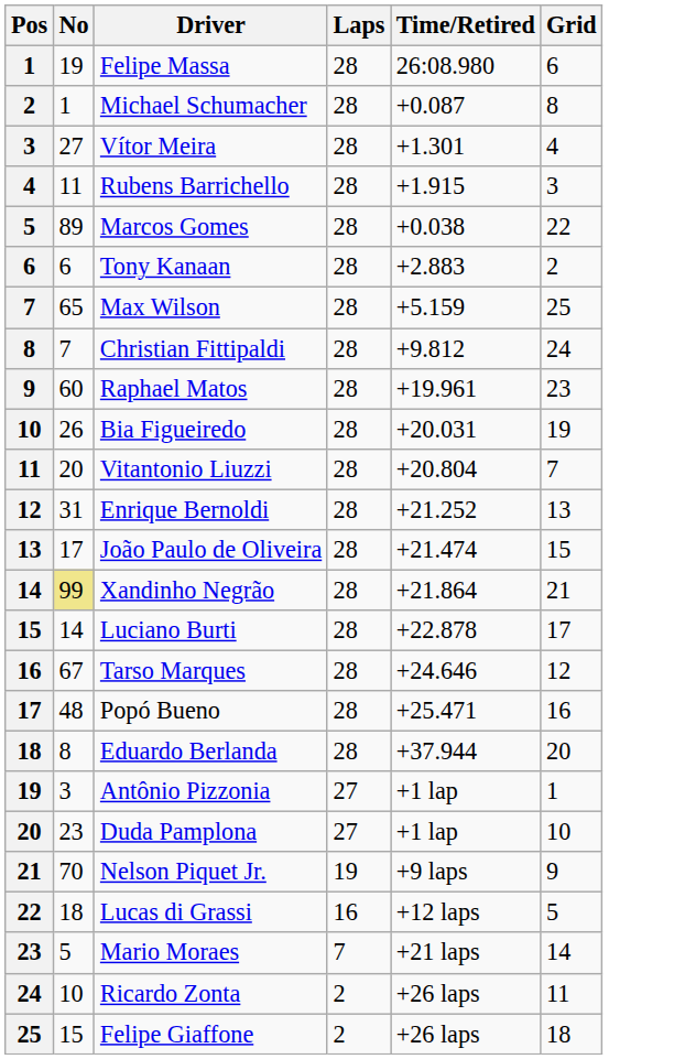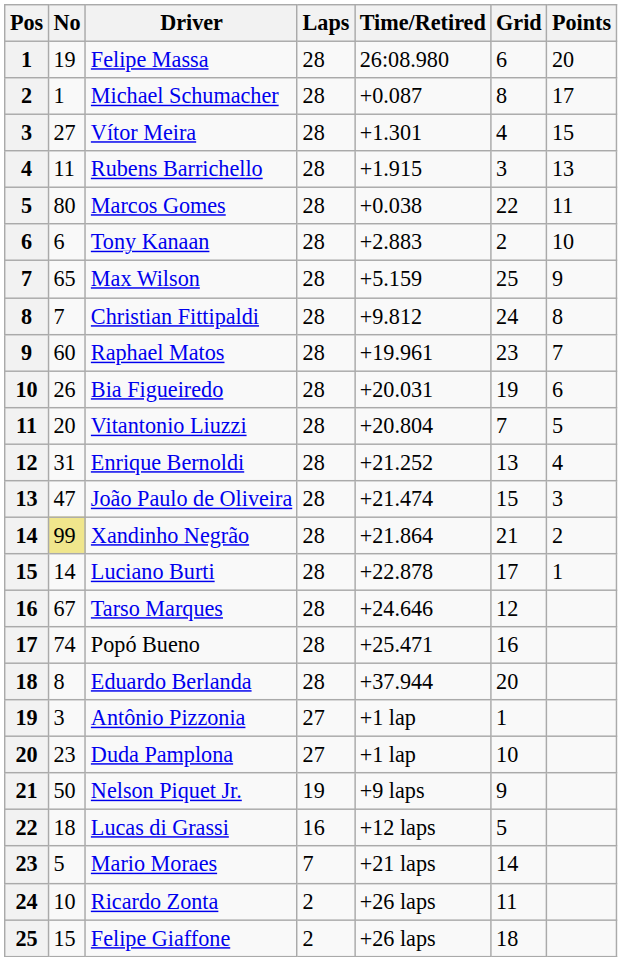 <table class="wikitable" style="font-size:95%">
 <tr>
 <th>Pos</th>
 <th>No</th>
 <th>Driver</th>
 <th>Laps</th>
 <th>Time/Retired</th>
 <th>Grid</th>
+<th>Points</th>
 </tr>
 <tr>
 <th>1</th>
 <td>19</td>
 <td> <a href='#'>Felipe Massa</a></td>
 <td>28</td>
 <td>26:08.980</td>
 <td>6</td>
+<td>20</td>
 </tr>
 <tr>
 <th>2</th>
 <td>1</td>
 <td> <a href='#'>Michael Schumacher</a></td>
 <td>28</td>
 <td>+0.087</td>
 <td>8</td>
+<td>17</td>
 </tr>
 <tr>
 <th>3</th>
 <td>27</td>
 <td> <a href='#'>Vítor Meira</a></td>
 <td>28</td>
 <td>+1.301</td>
 <td>4</td>
+<td>15</td>
 </tr>
 <tr>
 <th>4</th>
 <td>11</td>
 <td> <a href='#'>Rubens Barrichello</a></td>
 <td>28</td>
 <td>+1.915</td>
 <td>3</td>
+<td>13</td>
 </tr>
 <tr>
 <th>5</th>
-<td>89</td>
+<td>80</td>
 <td> <a href='#'>Marcos Gomes</a></td>
 <td>28</td>
 <td>+0.038</td>
 <td>22</td>
+<td>11</td>
 </tr>
 <tr>
 <th>6</th>
 <td>6</td>
 <td> <a href='#'>Tony Kanaan</a></td>
 <td>28</td>
 <td>+2.883</td>
 <td>2</td>
+<td>10</td>
 </tr>
 <tr>
 <th>7</th>
 <td>65</td>
 <td> <a href='#'>Max Wilson</a></td>
 <td>28</td>
 <td>+5.159</td>
 <td>25</td>
+<td>9</td>
 </tr>
 <tr>
 <th>8</th>
 <td>7</td>
 <td> <a href='#'>Christian Fittipaldi</a></td>
 <td>28</td>
 <td>+9.812</td>
 <td>24</td>
+<td>8</td>
 </tr>
 <tr>
 <th>9</th>
 <td>60</td>
 <td> <a href='#'>Raphael Matos</a></td>
 <td>28</td>
 <td>+19.961</td>
 <td>23</td>
+<td>7</td>
 </tr>
 <tr>
 <th>10</th>
 <td>26</td>
 <td> <a href='#'>Bia Figueiredo</a></td>
 <td>28</td>
 <td>+20.031</td>
 <td>19</td>
+<td>6</td>
 </tr>
 <tr>
 <th>11</th>
 <td>20</td>
 <td> <a href='#'>Vitantonio Liuzzi</a></td>
 <td>28</td>
 <td>+20.804</td>
 <td>7</td>
+<td>5</td>
 </tr>
 <tr>
 <th>12</th>
 <td>31</td>
 <td> <a href='#'>Enrique Bernoldi</a></td>
 <td>28</td>
 <td>+21.252</td>
 <td>13</td>
+<td>4</td>
 </tr>
 <tr>
 <th>13</th>
-<td>17</td>
+<td>47</td>
 <td> <a href='#'>João Paulo de Oliveira</a></td>
 <td>28</td>
 <td>+21.474</td>
 <td>15</td>
+<td>3</td>
 </tr>
 <tr>
 <th>14</th>
 <td style="background: khaki;">99</td>
 <td> <a href='#'>Xandinho Negrão</a></td>
 <td>28</td>
 <td>+21.864</td>
 <td>21</td>
+<td>2</td>
 </tr>
 <tr>
 <th>15</th>
 <td>14</td>
 <td> <a href='#'>Luciano Burti</a></td>
 <td>28</td>
 <td>+22.878</td>
 <td>17</td>
+<td>1</td>
 </tr>
 <tr>
 <th>16</th>
 <td>67</td>
 <td> <a href='#'>Tarso Marques</a></td>
 <td>28</td>
 <td>+24.646</td>
 <td>12</td>
+<td></td>
 </tr>
 <tr>
 <th>17</th>
-<td>48</td>
+<td>74</td>
 <td> Popó Bueno</td>
 <td>28</td>
 <td>+25.471</td>
 <td>16</td>
+<td></td>
 </tr>
 <tr>
 <th>18</th>
 <td>8</td>
 <td> <a href='#'>Eduardo Berlanda</a></td>
 <td>28</td>
 <td>+37.944</td>
 <td>20</td>
+<td></td>
 </tr>
 <tr>
 <th>19</th>
 <td>3</td>
 <td> <a href='#'>Antônio Pizzonia</a></td>
 <td>27</td>
 <td>+1 lap</td>
 <td>1</td>
+<td></td>
 </tr>
 <tr>
 <th>20</th>
 <td>23</td>
 <td> <a href='#'>Duda Pamplona</a></td>
 <td>27</td>
 <td>+1 lap</td>
 <td>10</td>
+<td></td>
 </tr>
 <tr>
 <th>21</th>
-<td>70</td>
+<td>50</td>
 <td> <a href='#'>Nelson Piquet Jr.</a></td>
 <td>19</td>
 <td>+9 laps</td>
 <td>9</td>
+<td></td>
 </tr>
 <tr>
 <th>22</th>
 <td>18</td>
 <td> <a href='#'>Lucas di Grassi</a></td>
 <td>16</td>
 <td>+12 laps</td>
 <td>5</td>
+<td></td>
 </tr>
 <tr>
 <th>23</th>
 <td>5</td>
 <td> <a href='#'>Mario Moraes</a></td>
 <td>7</td>
 <td>+21 laps</td>
 <td>14</td>
+<td></td>
 </tr>
 <tr>
 <th>24</th>
 <td>10</td>
 <td> <a href='#'>Ricardo Zonta</a></td>
 <td>2</td>
 <td>+26 laps</td>
 <td>11</td>
+<td></td>
 </tr>
 <tr>
 <th>25</th>
 <td>15</td>
 <td> <a href='#'>Felipe Giaffone</a></td>
 <td>2</td>
 <td>+26 laps</td>
 <td>18</td>
+<td></td>
 </tr>
 </table>
